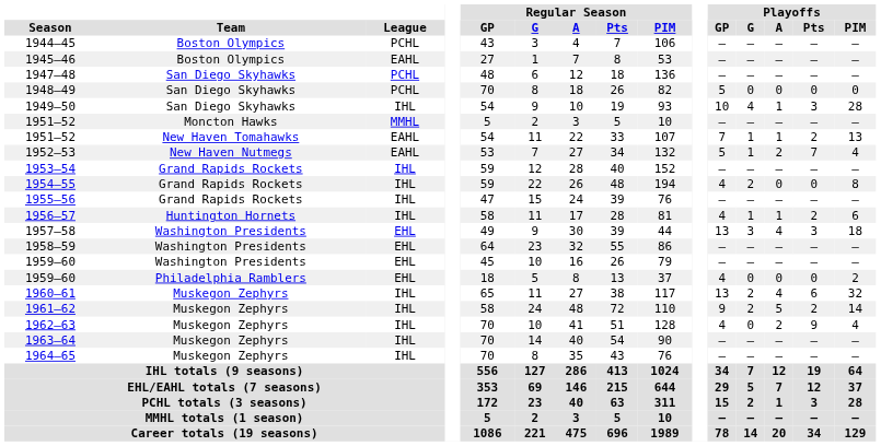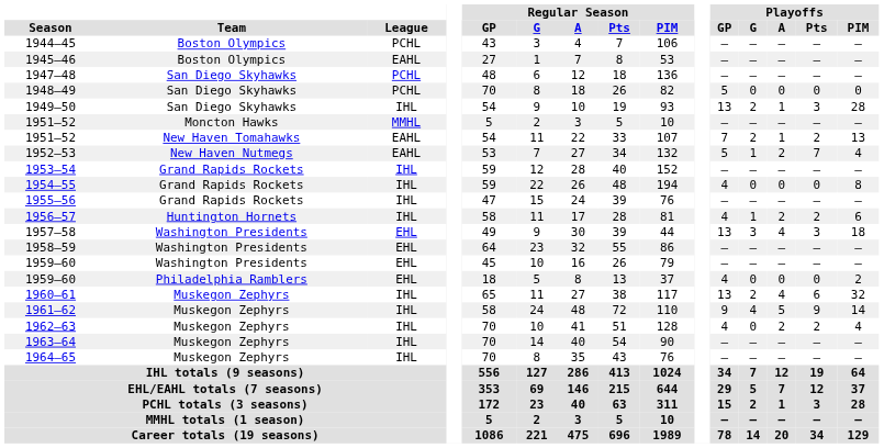 <table border="0" cellpadding="1" cellspacing="0" style="text-align:center; width:75%">
 <tr bgcolor="#e0e0e0">
 <th colspan="3"  bgcolor="#ffffff"> </th>
 <th rowspan="99" bgcolor="#ffffff"> </th>
 <th colspan="5">Regular Season</th>
 <th rowspan="99" bgcolor="#ffffff"> </th>
 <th colspan="5">Playoffs</th>
 </tr>
 <tr bgcolor="#e0e0e0">
 <th>Season</th>
 <th>Team</th>
 <th>League</th>
 <th>GP</th>
 <th><a href='#'>G</a></th>
 <th><a href='#'>A</a></th>
 <th><a href='#'>Pts</a></th>
 <th><a href='#'>PIM</a></th>
 <th>GP</th>
 <th>G</th>
 <th>A</th>
 <th>Pts</th>
 <th>PIM</th>
 </tr>
 <tr ALIGN="center">
 <td>1944–45</td>
 <td><a href='#'>Boston Olympics</a></td>
 <td>PCHL</td>
 <td>43</td>
 <td>3</td>
 <td>4</td>
 <td>7</td>
 <td>106</td>
 <td>–</td>
 <td>–</td>
 <td>–</td>
 <td>–</td>
 <td>–</td>
 </tr>
 <tr ALIGN="center" bgcolor="#f0f0f0">
 <td>1945–46</td>
 <td>Boston Olympics</td>
 <td>EAHL</td>
 <td>27</td>
 <td>1</td>
 <td>7</td>
 <td>8</td>
 <td>53</td>
 <td>–</td>
 <td>–</td>
 <td>–</td>
 <td>–</td>
 <td>–</td>
 </tr>
 <tr ALIGN="center">
 <td>1947–48</td>
 <td><a href='#'>San Diego Skyhawks</a></td>
 <td><a href='#'>PCHL</a></td>
 <td>48</td>
 <td>6</td>
 <td>12</td>
 <td>18</td>
 <td>136</td>
 <td>–</td>
 <td>–</td>
 <td>–</td>
 <td>–</td>
 <td>–</td>
 </tr>
 <tr ALIGN="center" bgcolor="#f0f0f0">
 <td>1948–49</td>
 <td>San Diego Skyhawks</td>
 <td>PCHL</td>
 <td>70</td>
 <td>8</td>
 <td>18</td>
 <td>26</td>
 <td>82</td>
 <td>5</td>
 <td>0</td>
 <td>0</td>
 <td>0</td>
 <td>0</td>
 </tr>
 <tr ALIGN="center">
 <td>1949–50</td>
 <td>San Diego Skyhawks</td>
 <td>IHL</td>
 <td>54</td>
 <td>9</td>
 <td>10</td>
 <td>19</td>
 <td>93</td>
-<td>10</td>
-<td>4</td>
+<td>13</td>
+<td>2</td>
 <td>1</td>
 <td>3</td>
 <td>28</td>
 </tr>
 <tr ALIGN="center" bgcolor="#f0f0f0">
 <td>1951–52</td>
 <td>Moncton Hawks</td>
 <td><a href='#'>MMHL</a></td>
 <td>5</td>
 <td>2</td>
 <td>3</td>
 <td>5</td>
 <td>10</td>
 <td>–</td>
 <td>–</td>
 <td>–</td>
 <td>–</td>
 <td>–</td>
 </tr>
 <tr ALIGN="center">
 <td>1951–52</td>
 <td><a href='#'>New Haven Tomahawks</a></td>
 <td>EAHL</td>
 <td>54</td>
 <td>11</td>
 <td>22</td>
 <td>33</td>
 <td>107</td>
 <td>7</td>
-<td>1</td>
+<td>2</td>
 <td>1</td>
 <td>2</td>
 <td>13</td>
 </tr>
 <tr ALIGN="center" bgcolor="#f0f0f0">
 <td>1952–53</td>
 <td><a href='#'>New Haven Nutmegs</a></td>
 <td>EAHL</td>
 <td>53</td>
 <td>7</td>
 <td>27</td>
 <td>34</td>
 <td>132</td>
 <td>5</td>
 <td>1</td>
 <td>2</td>
 <td>7</td>
 <td>4</td>
 </tr>
 <tr ALIGN="center">
 <td><a href='#'>1953–54</a></td>
 <td><a href='#'>Grand Rapids Rockets</a></td>
 <td><a href='#'>IHL</a></td>
 <td>59</td>
 <td>12</td>
 <td>28</td>
 <td>40</td>
 <td>152</td>
 <td>–</td>
 <td>–</td>
 <td>–</td>
 <td>–</td>
 <td>–</td>
 </tr>
 <tr ALIGN="center" bgcolor="#f0f0f0">
 <td><a href='#'>1954–55</a></td>
 <td>Grand Rapids Rockets</td>
 <td>IHL</td>
 <td>59</td>
 <td>22</td>
 <td>26</td>
 <td>48</td>
 <td>194</td>
 <td>4</td>
-<td>2</td>
+<td>0</td>
 <td>0</td>
 <td>0</td>
 <td>8</td>
 </tr>
 <tr ALIGN="center">
 <td><a href='#'>1955–56</a></td>
 <td>Grand Rapids Rockets</td>
 <td>IHL</td>
 <td>47</td>
 <td>15</td>
 <td>24</td>
 <td>39</td>
 <td>76</td>
 <td>–</td>
 <td>–</td>
 <td>–</td>
 <td>–</td>
 <td>–</td>
 </tr>
 <tr ALIGN="center" bgcolor="#f0f0f0">
 <td><a href='#'>1956–57</a></td>
 <td><a href='#'>Huntington Hornets</a></td>
 <td>IHL</td>
 <td>58</td>
 <td>11</td>
 <td>17</td>
 <td>28</td>
 <td>81</td>
 <td>4</td>
 <td>1</td>
-<td>1</td>
+<td>2</td>
 <td>2</td>
 <td>6</td>
 </tr>
 <tr ALIGN="center">
 <td>1957–58</td>
 <td><a href='#'>Washington Presidents</a></td>
 <td><a href='#'>EHL</a></td>
 <td>49</td>
 <td>9</td>
 <td>30</td>
 <td>39</td>
 <td>44</td>
 <td>13</td>
 <td>3</td>
 <td>4</td>
 <td>3</td>
 <td>18</td>
 </tr>
 <tr ALIGN="center" bgcolor="#f0f0f0">
 <td>1958–59</td>
 <td>Washington Presidents</td>
 <td>EHL</td>
 <td>64</td>
 <td>23</td>
 <td>32</td>
 <td>55</td>
 <td>86</td>
 <td>–</td>
 <td>–</td>
 <td>–</td>
 <td>–</td>
 <td>–</td>
 </tr>
 <tr ALIGN="center">
 <td>1959–60</td>
 <td>Washington Presidents</td>
 <td>EHL</td>
 <td>45</td>
 <td>10</td>
 <td>16</td>
 <td>26</td>
 <td>79</td>
 <td>–</td>
 <td>–</td>
 <td>–</td>
 <td>–</td>
 <td>–</td>
 </tr>
 <tr ALIGN="center" bgcolor="#f0f0f0">
 <td>1959–60</td>
 <td><a href='#'>Philadelphia Ramblers</a></td>
 <td>EHL</td>
 <td>18</td>
 <td>5</td>
 <td>8</td>
 <td>13</td>
 <td>37</td>
 <td>4</td>
 <td>0</td>
 <td>0</td>
 <td>0</td>
 <td>2</td>
 </tr>
 <tr ALIGN="center">
 <td><a href='#'>1960–61</a></td>
 <td><a href='#'>Muskegon Zephyrs</a></td>
 <td>IHL</td>
 <td>65</td>
 <td>11</td>
 <td>27</td>
 <td>38</td>
 <td>117</td>
 <td>13</td>
 <td>2</td>
 <td>4</td>
 <td>6</td>
 <td>32</td>
 </tr>
 <tr ALIGN="center" bgcolor="#f0f0f0">
 <td><a href='#'>1961–62</a></td>
 <td>Muskegon Zephyrs</td>
 <td>IHL</td>
 <td>58</td>
 <td>24</td>
 <td>48</td>
 <td>72</td>
 <td>110</td>
 <td>9</td>
-<td>2</td>
+<td>4</td>
 <td>5</td>
-<td>2</td>
+<td>9</td>
 <td>14</td>
 </tr>
 <tr ALIGN="center">
 <td><a href='#'>1962–63</a></td>
 <td>Muskegon Zephyrs</td>
 <td>IHL</td>
 <td>70</td>
 <td>10</td>
 <td>41</td>
 <td>51</td>
 <td>128</td>
 <td>4</td>
 <td>0</td>
 <td>2</td>
-<td>9</td>
+<td>2</td>
 <td>4</td>
 </tr>
 <tr ALIGN="center" bgcolor="#f0f0f0">
 <td><a href='#'>1963–64</a></td>
 <td>Muskegon Zephyrs</td>
 <td>IHL</td>
 <td>70</td>
 <td>14</td>
 <td>40</td>
 <td>54</td>
 <td>90</td>
 <td>–</td>
 <td>–</td>
 <td>–</td>
 <td>–</td>
 <td>–</td>
 </tr>
 <tr ALIGN="center">
 <td><a href='#'>1964–65</a></td>
 <td>Muskegon Zephyrs</td>
 <td>IHL</td>
 <td>70</td>
 <td>8</td>
 <td>35</td>
 <td>43</td>
 <td>76</td>
 <td>–</td>
 <td>–</td>
 <td>–</td>
 <td>–</td>
 <td>–</td>
 </tr>
 <tr bgcolor="#e0e0e0">
 <th colspan="3">IHL totals  (9 seasons)</th>
 <th>556</th>
 <th>127</th>
 <th>286</th>
 <th>413</th>
 <th>1024</th>
 <th>34</th>
 <th>7</th>
 <th>12</th>
 <th>19</th>
 <th>64</th>
 </tr>
 <tr bgcolor="#e0e0e0">
 <th colspan="3">EHL/EAHL totals  (7 seasons)</th>
 <th>353</th>
 <th>69</th>
 <th>146</th>
 <th>215</th>
 <th>644</th>
 <th>29</th>
 <th>5</th>
 <th>7</th>
 <th>12</th>
 <th>37</th>
 </tr>
 <tr bgcolor="#e0e0e0">
 <th colspan="3">PCHL totals  (3 seasons)</th>
 <th>172</th>
 <th>23</th>
 <th>40</th>
 <th>63</th>
 <th>311</th>
 <th>15</th>
 <th>2</th>
 <th>1</th>
 <th>3</th>
 <th>28</th>
 </tr>
 <tr bgcolor="#e0e0e0">
 <th colspan="3">MMHL totals  (1 season)</th>
 <th>5</th>
 <th>2</th>
 <th>3</th>
 <th>5</th>
 <th>10</th>
 <th>–</th>
 <th>–</th>
 <th>–</th>
 <th>–</th>
 <th>–</th>
 </tr>
 <tr bgcolor="#e0e0e0">
 <th colspan="3">Career totals  (19 seasons)</th>
 <th>1086</th>
 <th>221</th>
 <th>475</th>
 <th>696</th>
 <th>1989</th>
 <th>78</th>
 <th>14</th>
 <th>20</th>
 <th>34</th>
 <th>129</th>
 </tr>
 </table>
